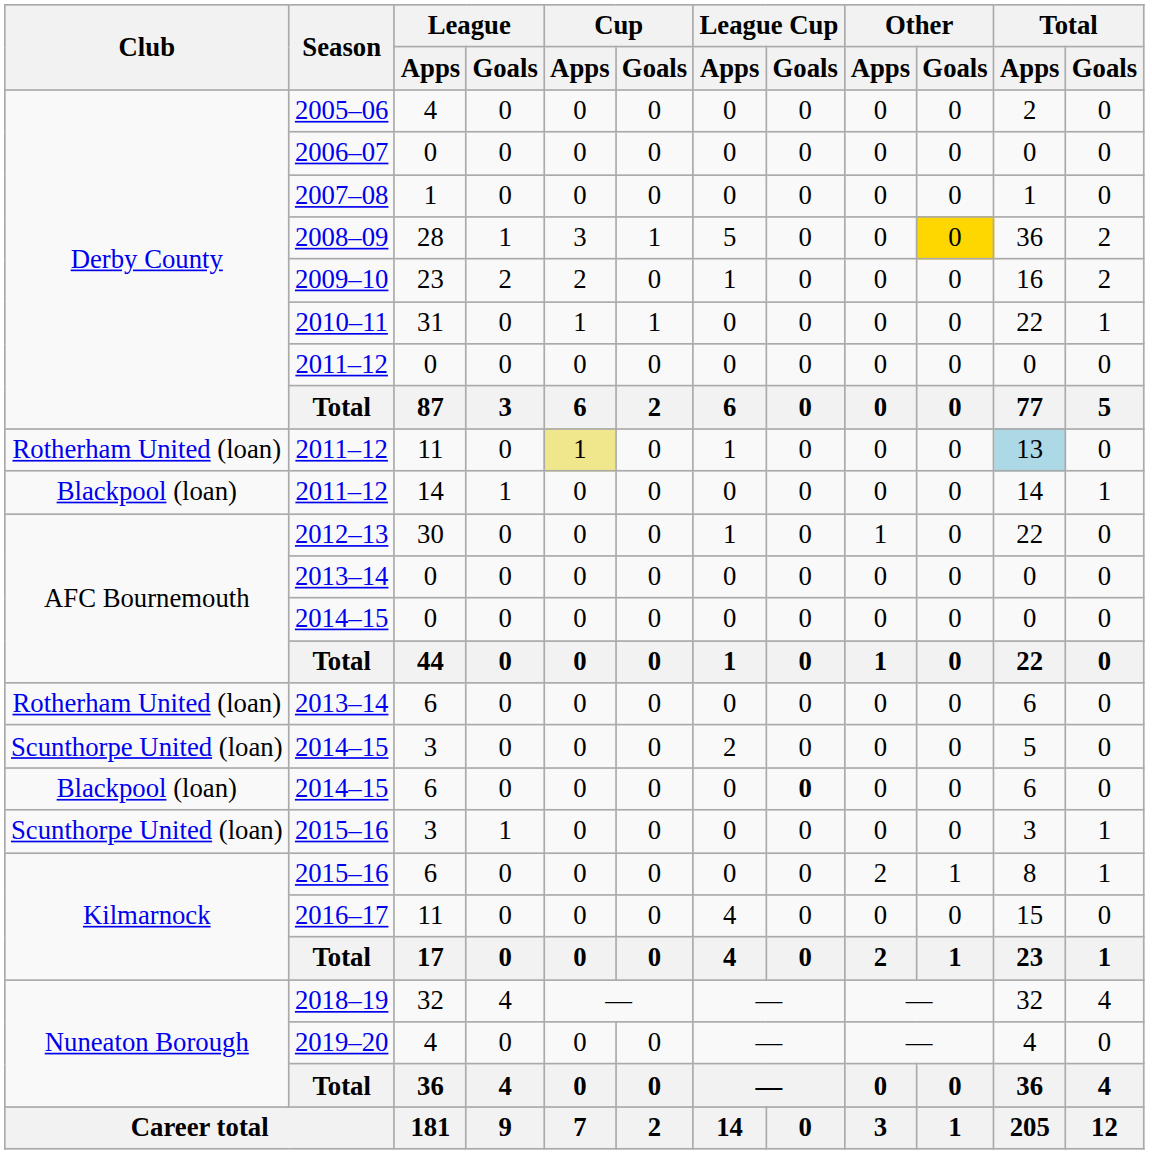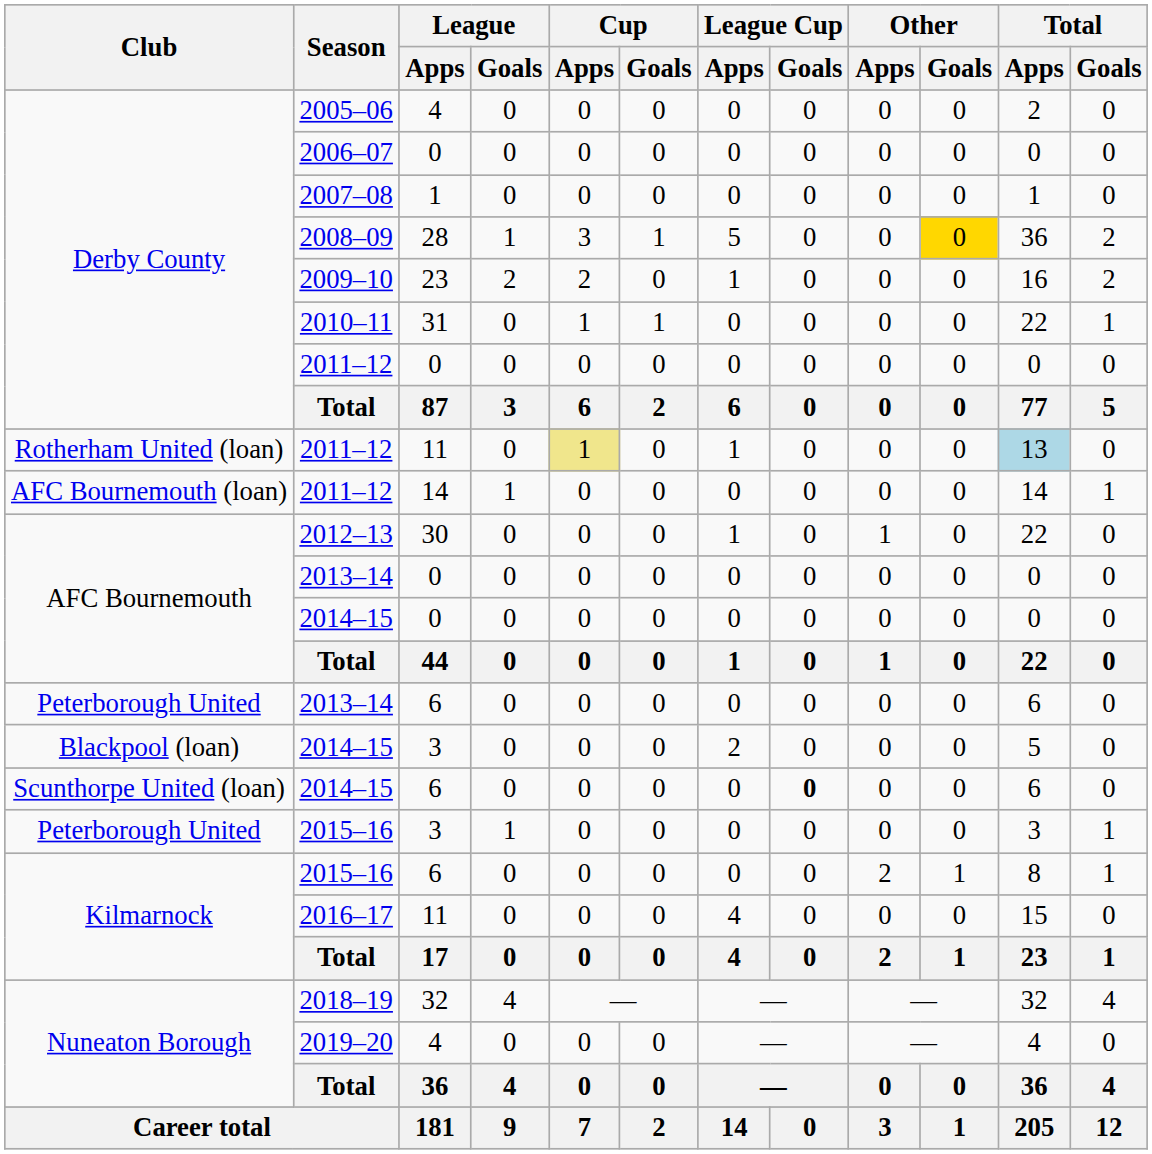 <table class="wikitable" style="text-align: center;">
 <tr>
 <th rowspan="2">Club</th>
 <th rowspan="2">Season</th>
 <th colspan="2">League</th>
 <th colspan="2">Cup</th>
 <th colspan="2">League Cup</th>
 <th colspan="2">Other</th>
 <th colspan="2">Total</th>
 </tr>
 <tr>
 <th>Apps</th>
 <th>Goals</th>
 <th>Apps</th>
 <th>Goals</th>
 <th>Apps</th>
 <th>Goals</th>
 <th>Apps</th>
 <th>Goals</th>
 <th>Apps</th>
 <th>Goals</th>
 </tr>
 <tr>
 <td rowspan="8"><a href='#'>Derby County</a></td>
 <td><a href='#'>2005–06</a></td>
 <td>4</td>
 <td>0</td>
 <td>0</td>
 <td>0</td>
 <td>0</td>
 <td>0</td>
 <td>0</td>
 <td>0</td>
 <td>2</td>
 <td>0</td>
 </tr>
 <tr>
 <td><a href='#'>2006–07</a></td>
 <td>0</td>
 <td>0</td>
 <td>0</td>
 <td>0</td>
 <td>0</td>
 <td>0</td>
 <td>0</td>
 <td>0</td>
 <td>0</td>
 <td>0</td>
 </tr>
 <tr>
 <td><a href='#'>2007–08</a></td>
 <td>1</td>
 <td>0</td>
 <td>0</td>
 <td>0</td>
 <td>0</td>
 <td>0</td>
 <td>0</td>
 <td>0</td>
 <td>1</td>
 <td>0</td>
 </tr>
 <tr>
 <td><a href='#'>2008–09</a></td>
 <td>28</td>
 <td>1</td>
 <td>3</td>
 <td>1</td>
 <td>5</td>
 <td>0</td>
 <td>0</td>
 <td style="background: gold;">0</td>
 <td>36</td>
 <td>2</td>
 </tr>
 <tr>
 <td><a href='#'>2009–10</a></td>
 <td>23</td>
 <td>2</td>
 <td>2</td>
 <td>0</td>
 <td>1</td>
 <td>0</td>
 <td>0</td>
 <td>0</td>
 <td>16</td>
 <td>2</td>
 </tr>
 <tr>
 <td><a href='#'>2010–11</a></td>
 <td>31</td>
 <td>0</td>
 <td>1</td>
 <td>1</td>
 <td>0</td>
 <td>0</td>
 <td>0</td>
 <td>0</td>
 <td>22</td>
 <td>1</td>
 </tr>
 <tr>
 <td><a href='#'>2011–12</a></td>
 <td>0</td>
 <td>0</td>
 <td>0</td>
 <td>0</td>
 <td>0</td>
 <td>0</td>
 <td>0</td>
 <td>0</td>
 <td>0</td>
 <td>0</td>
 </tr>
 <tr>
 <th>Total</th>
 <th>87</th>
 <th>3</th>
 <th>6</th>
 <th>2</th>
 <th>6</th>
 <th>0</th>
 <th>0</th>
 <th>0</th>
 <th>77</th>
 <th>5</th>
 </tr>
 <tr>
 <td><a href='#'>Rotherham United</a> (loan)</td>
 <td><a href='#'>2011–12</a></td>
 <td>11</td>
 <td>0</td>
 <td style="background: khaki;">1</td>
 <td>0</td>
 <td>1</td>
 <td>0</td>
 <td>0</td>
 <td>0</td>
 <td style="background: lightblue;">13</td>
 <td>0</td>
 </tr>
 <tr>
-<td><a href='#'>Blackpool</a> (loan)</td>
+<td><a href='#'>AFC Bournemouth</a> (loan)</td>
 <td><a href='#'>2011–12</a></td>
 <td>14</td>
 <td>1</td>
 <td>0</td>
 <td>0</td>
 <td>0</td>
 <td>0</td>
 <td>0</td>
 <td>0</td>
 <td>14</td>
 <td>1</td>
 </tr>
 <tr>
 <td rowspan="4">AFC Bournemouth</td>
 <td><a href='#'>2012–13</a></td>
 <td>30</td>
 <td>0</td>
 <td>0</td>
 <td>0</td>
 <td>1</td>
 <td>0</td>
 <td>1</td>
 <td>0</td>
 <td>22</td>
 <td>0</td>
 </tr>
 <tr>
 <td><a href='#'>2013–14</a></td>
 <td>0</td>
 <td>0</td>
 <td>0</td>
 <td>0</td>
 <td>0</td>
 <td>0</td>
 <td>0</td>
 <td>0</td>
 <td>0</td>
 <td>0</td>
 </tr>
 <tr>
 <td><a href='#'>2014–15</a></td>
 <td>0</td>
 <td>0</td>
 <td>0</td>
 <td>0</td>
 <td>0</td>
 <td>0</td>
 <td>0</td>
 <td>0</td>
 <td>0</td>
 <td>0</td>
 </tr>
 <tr>
 <th>Total</th>
 <th>44</th>
 <th>0</th>
 <th>0</th>
 <th>0</th>
 <th>1</th>
 <th>0</th>
 <th>1</th>
 <th>0</th>
 <th>22</th>
 <th>0</th>
 </tr>
 <tr>
-<td><a href='#'>Rotherham United</a> (loan)</td>
+<td><a href='#'>Peterborough United</a></td>
 <td><a href='#'>2013–14</a></td>
 <td>6</td>
 <td>0</td>
 <td>0</td>
 <td>0</td>
 <td>0</td>
 <td>0</td>
 <td>0</td>
 <td>0</td>
 <td>6</td>
 <td>0</td>
 </tr>
 <tr>
-<td><a href='#'>Scunthorpe United</a> (loan)</td>
+<td><a href='#'>Blackpool</a> (loan)</td>
 <td><a href='#'>2014–15</a></td>
 <td>3</td>
 <td>0</td>
 <td>0</td>
 <td>0</td>
 <td>2</td>
 <td>0</td>
 <td>0</td>
 <td>0</td>
 <td>5</td>
 <td>0</td>
 </tr>
 <tr>
-<td><a href='#'>Blackpool</a> (loan)</td>
+<td><a href='#'>Scunthorpe United</a> (loan)</td>
 <td><a href='#'>2014–15</a></td>
 <td>6</td>
 <td>0</td>
 <td>0</td>
 <td>0</td>
 <td>0</td>
 <td><strong>0</strong></td>
 <td>0</td>
 <td>0</td>
 <td>6</td>
 <td>0</td>
 </tr>
 <tr>
-<td><a href='#'>Scunthorpe United</a> (loan)</td>
+<td><a href='#'>Peterborough United</a></td>
 <td><a href='#'>2015–16</a></td>
 <td>3</td>
 <td>1</td>
 <td>0</td>
 <td>0</td>
 <td>0</td>
 <td>0</td>
 <td>0</td>
 <td>0</td>
 <td>3</td>
 <td>1</td>
 </tr>
 <tr>
 <td rowspan="3"><a href='#'>Kilmarnock</a></td>
 <td><a href='#'>2015–16</a></td>
 <td>6</td>
 <td>0</td>
 <td>0</td>
 <td>0</td>
 <td>0</td>
 <td>0</td>
 <td>2</td>
 <td>1</td>
 <td>8</td>
 <td>1</td>
 </tr>
 <tr>
 <td><a href='#'>2016–17</a></td>
 <td>11</td>
 <td>0</td>
 <td>0</td>
 <td>0</td>
 <td>4</td>
 <td>0</td>
 <td>0</td>
 <td>0</td>
 <td>15</td>
 <td>0</td>
 </tr>
 <tr>
 <th>Total</th>
 <th>17</th>
 <th>0</th>
 <th>0</th>
 <th>0</th>
 <th>4</th>
 <th>0</th>
 <th>2</th>
 <th>1</th>
 <th>23</th>
 <th>1</th>
 </tr>
 <tr>
 <td rowspan="3" valign="center"><a href='#'>Nuneaton Borough</a></td>
 <td><a href='#'>2018–19</a></td>
 <td>32</td>
 <td>4</td>
 <td colspan="2">—</td>
 <td colspan="2">—</td>
 <td colspan="2">—</td>
 <td>32</td>
 <td>4</td>
 </tr>
 <tr>
 <td><a href='#'>2019–20</a></td>
 <td>4</td>
 <td>0</td>
 <td>0</td>
 <td>0</td>
 <td colspan="2">—</td>
 <td colspan="2">—</td>
 <td>4</td>
 <td>0</td>
 </tr>
 <tr>
 <th>Total</th>
 <th>36</th>
 <th>4</th>
 <th>0</th>
 <th>0</th>
 <th colspan="2">—</th>
 <th>0</th>
 <th>0</th>
 <th>36</th>
 <th>4</th>
 </tr>
 <tr>
 <th colspan="2">Career total</th>
 <th>181</th>
 <th>9</th>
 <th>7</th>
 <th>2</th>
 <th>14</th>
 <th>0</th>
 <th>3</th>
 <th>1</th>
 <th>205</th>
 <th>12</th>
 </tr>
 </table>
